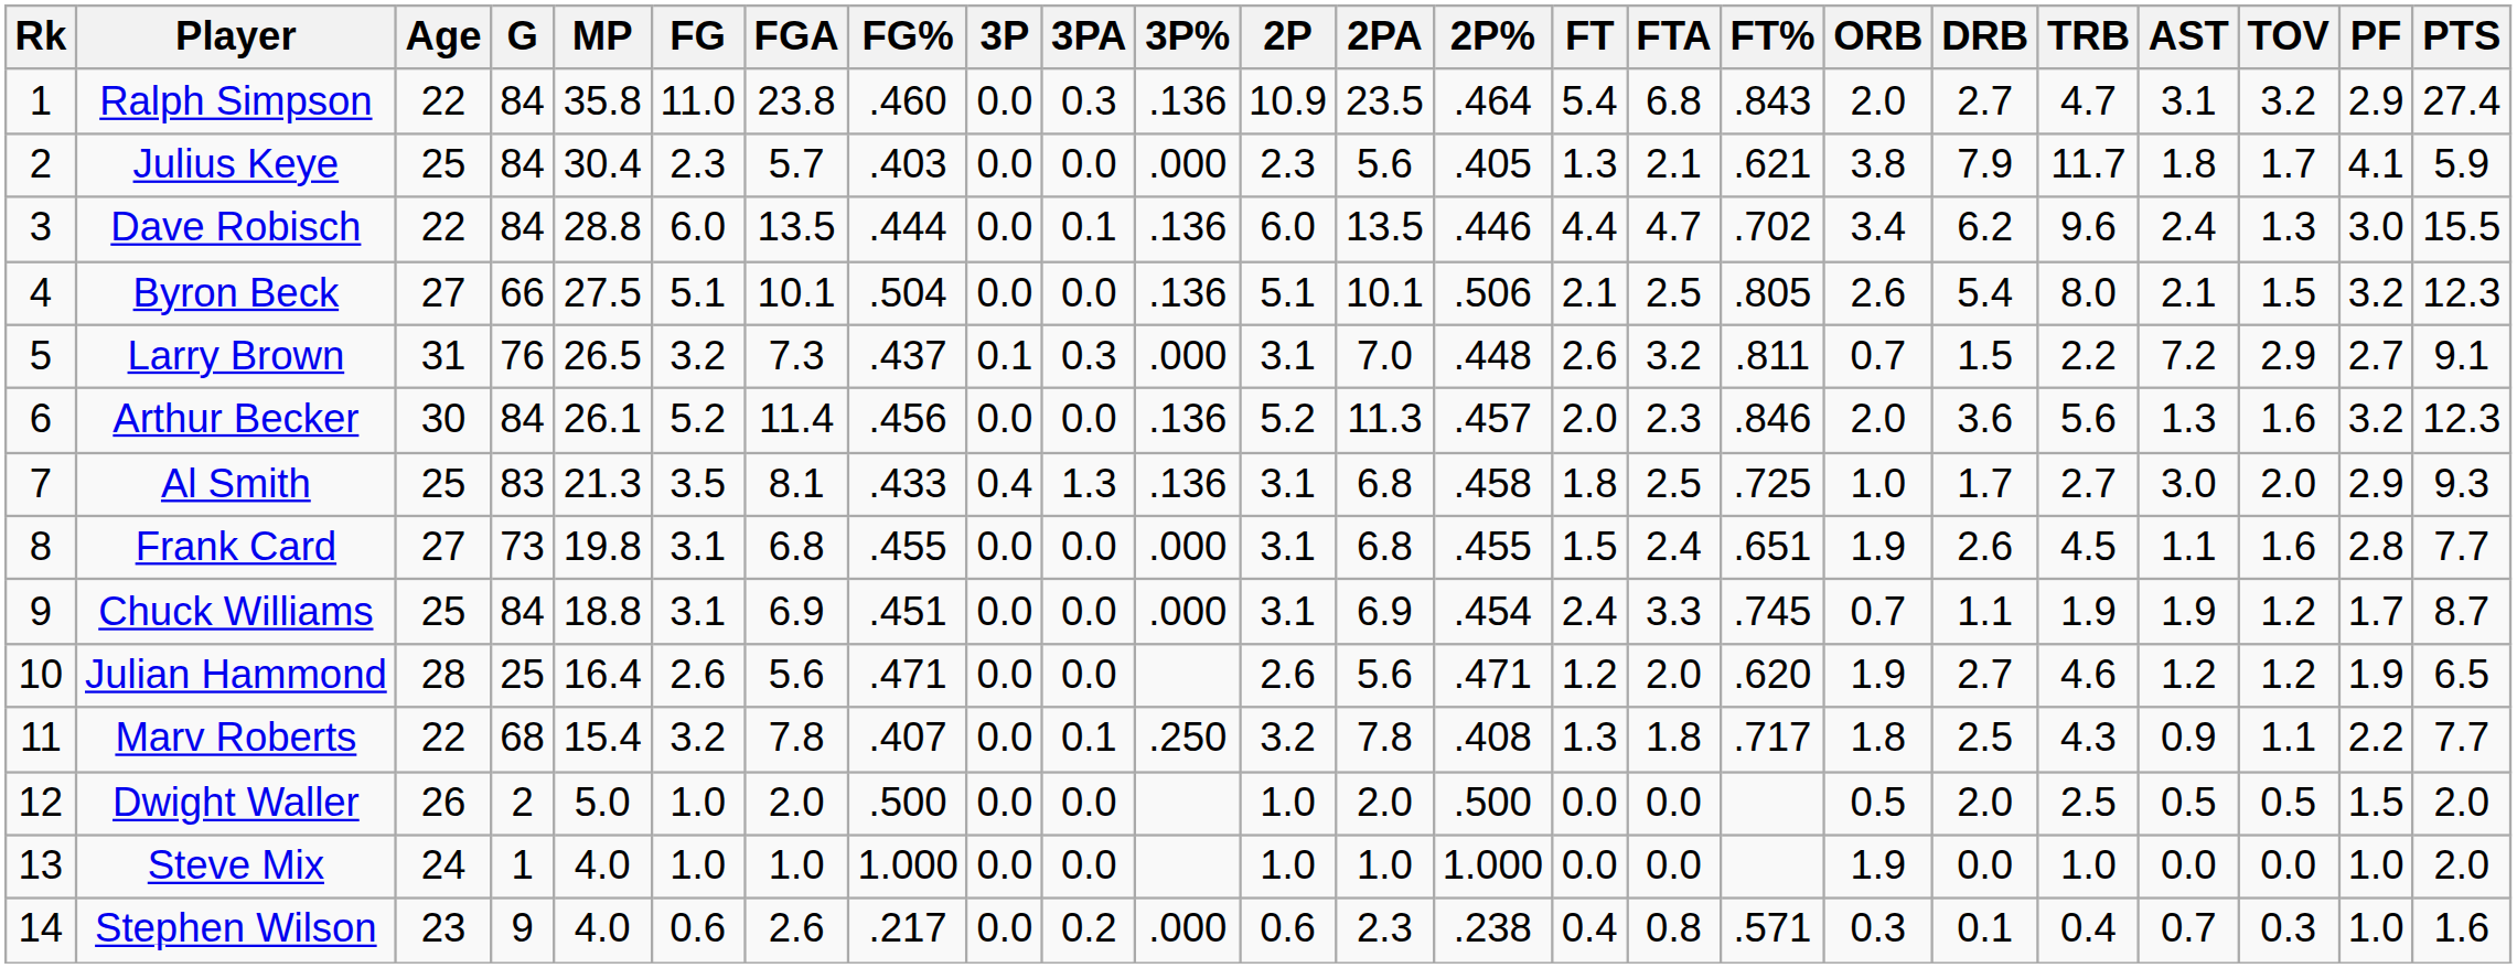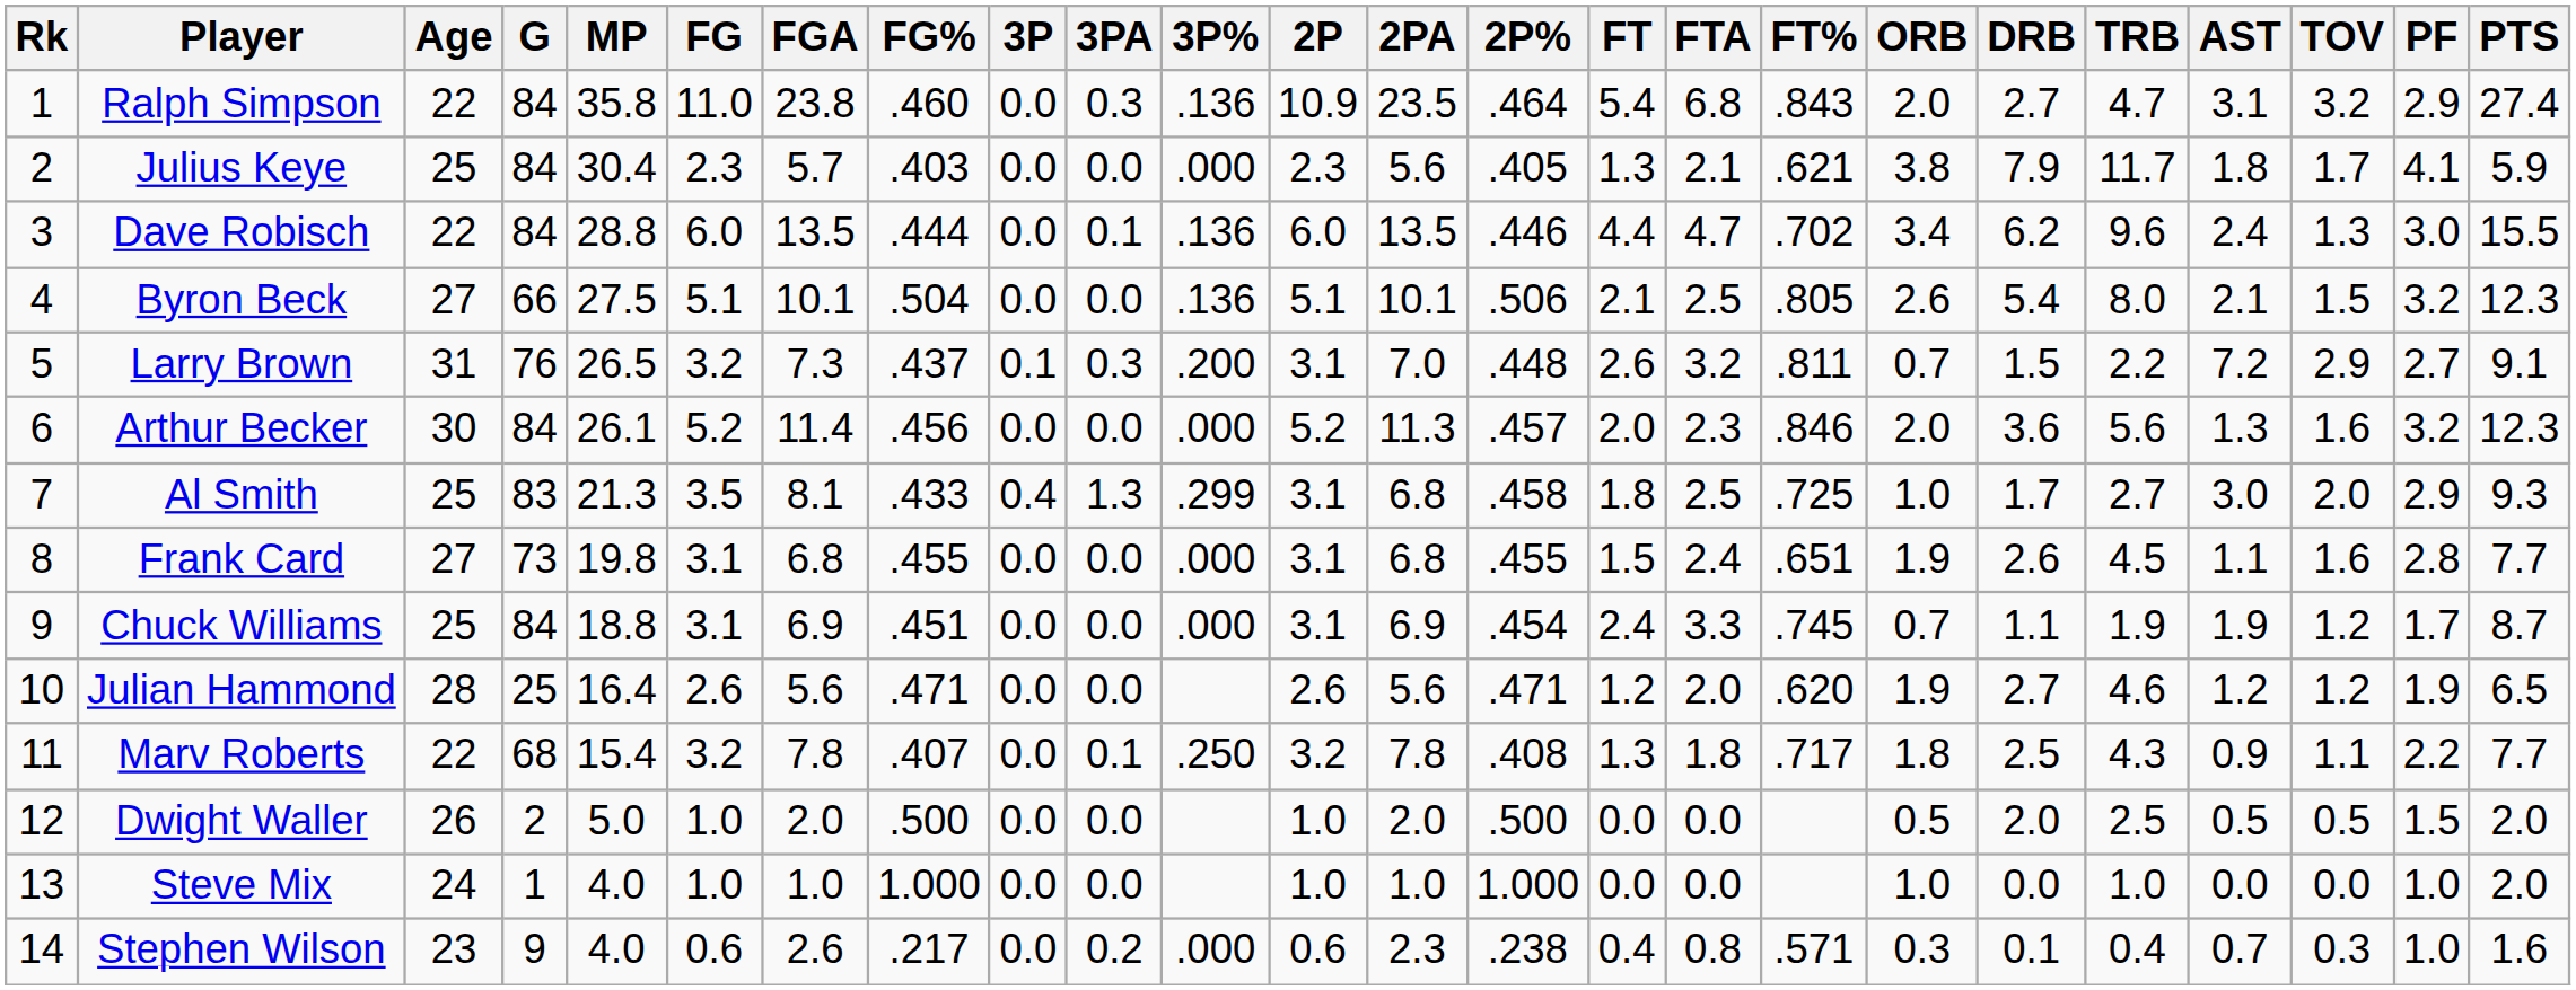 <table class="wikitable" style="text-align: center;">
 <tr>
 <th>Rk</th>
 <th>Player</th>
 <th>Age</th>
 <th>G</th>
 <th>MP</th>
 <th>FG</th>
 <th>FGA</th>
 <th>FG%</th>
 <th>3P</th>
 <th>3PA</th>
 <th>3P%</th>
 <th>2P</th>
 <th>2PA</th>
 <th>2P%</th>
 <th>FT</th>
 <th>FTA</th>
 <th>FT%</th>
 <th>ORB</th>
 <th>DRB</th>
 <th>TRB</th>
 <th>AST</th>
 <th>TOV</th>
 <th>PF</th>
 <th>PTS</th>
 </tr>
 <tr>
 <td>1</td>
 <td><a href='#'>Ralph Simpson</a></td>
 <td>22</td>
 <td>84</td>
 <td>35.8</td>
 <td>11.0</td>
 <td>23.8</td>
 <td>.460</td>
 <td>0.0</td>
 <td>0.3</td>
 <td>.136</td>
 <td>10.9</td>
 <td>23.5</td>
 <td>.464</td>
 <td>5.4</td>
 <td>6.8</td>
 <td>.843</td>
 <td>2.0</td>
 <td>2.7</td>
 <td>4.7</td>
 <td>3.1</td>
 <td>3.2</td>
 <td>2.9</td>
 <td>27.4</td>
 </tr>
 <tr>
 <td>2</td>
 <td><a href='#'>Julius Keye</a></td>
 <td>25</td>
 <td>84</td>
 <td>30.4</td>
 <td>2.3</td>
 <td>5.7</td>
 <td>.403</td>
 <td>0.0</td>
 <td>0.0</td>
 <td>.000</td>
 <td>2.3</td>
 <td>5.6</td>
 <td>.405</td>
 <td>1.3</td>
 <td>2.1</td>
 <td>.621</td>
 <td>3.8</td>
 <td>7.9</td>
 <td>11.7</td>
 <td>1.8</td>
 <td>1.7</td>
 <td>4.1</td>
 <td>5.9</td>
 </tr>
 <tr>
 <td>3</td>
 <td><a href='#'>Dave Robisch</a></td>
 <td>22</td>
 <td>84</td>
 <td>28.8</td>
 <td>6.0</td>
 <td>13.5</td>
 <td>.444</td>
 <td>0.0</td>
 <td>0.1</td>
 <td>.136</td>
 <td>6.0</td>
 <td>13.5</td>
 <td>.446</td>
 <td>4.4</td>
 <td>4.7</td>
 <td>.702</td>
 <td>3.4</td>
 <td>6.2</td>
 <td>9.6</td>
 <td>2.4</td>
 <td>1.3</td>
 <td>3.0</td>
 <td>15.5</td>
 </tr>
 <tr>
 <td>4</td>
 <td><a href='#'>Byron Beck</a></td>
 <td>27</td>
 <td>66</td>
 <td>27.5</td>
 <td>5.1</td>
 <td>10.1</td>
 <td>.504</td>
 <td>0.0</td>
 <td>0.0</td>
 <td>.136</td>
 <td>5.1</td>
 <td>10.1</td>
 <td>.506</td>
 <td>2.1</td>
 <td>2.5</td>
 <td>.805</td>
 <td>2.6</td>
 <td>5.4</td>
 <td>8.0</td>
 <td>2.1</td>
 <td>1.5</td>
 <td>3.2</td>
 <td>12.3</td>
 </tr>
 <tr>
 <td>5</td>
 <td><a href='#'>Larry Brown</a></td>
 <td>31</td>
 <td>76</td>
 <td>26.5</td>
 <td>3.2</td>
 <td>7.3</td>
 <td>.437</td>
 <td>0.1</td>
 <td>0.3</td>
-<td>.000</td>
+<td>.200</td>
 <td>3.1</td>
 <td>7.0</td>
 <td>.448</td>
 <td>2.6</td>
 <td>3.2</td>
 <td>.811</td>
 <td>0.7</td>
 <td>1.5</td>
 <td>2.2</td>
 <td>7.2</td>
 <td>2.9</td>
 <td>2.7</td>
 <td>9.1</td>
 </tr>
 <tr>
 <td>6</td>
 <td><a href='#'>Arthur Becker</a></td>
 <td>30</td>
 <td>84</td>
 <td>26.1</td>
 <td>5.2</td>
 <td>11.4</td>
 <td>.456</td>
 <td>0.0</td>
 <td>0.0</td>
-<td>.136</td>
+<td>.000</td>
 <td>5.2</td>
 <td>11.3</td>
 <td>.457</td>
 <td>2.0</td>
 <td>2.3</td>
 <td>.846</td>
 <td>2.0</td>
 <td>3.6</td>
 <td>5.6</td>
 <td>1.3</td>
 <td>1.6</td>
 <td>3.2</td>
 <td>12.3</td>
 </tr>
 <tr>
 <td>7</td>
 <td><a href='#'>Al Smith</a></td>
 <td>25</td>
 <td>83</td>
 <td>21.3</td>
 <td>3.5</td>
 <td>8.1</td>
 <td>.433</td>
 <td>0.4</td>
 <td>1.3</td>
-<td>.136</td>
+<td>.299</td>
 <td>3.1</td>
 <td>6.8</td>
 <td>.458</td>
 <td>1.8</td>
 <td>2.5</td>
 <td>.725</td>
 <td>1.0</td>
 <td>1.7</td>
 <td>2.7</td>
 <td>3.0</td>
 <td>2.0</td>
 <td>2.9</td>
 <td>9.3</td>
 </tr>
 <tr>
 <td>8</td>
 <td><a href='#'>Frank Card</a></td>
 <td>27</td>
 <td>73</td>
 <td>19.8</td>
 <td>3.1</td>
 <td>6.8</td>
 <td>.455</td>
 <td>0.0</td>
 <td>0.0</td>
 <td>.000</td>
 <td>3.1</td>
 <td>6.8</td>
 <td>.455</td>
 <td>1.5</td>
 <td>2.4</td>
 <td>.651</td>
 <td>1.9</td>
 <td>2.6</td>
 <td>4.5</td>
 <td>1.1</td>
 <td>1.6</td>
 <td>2.8</td>
 <td>7.7</td>
 </tr>
 <tr>
 <td>9</td>
 <td><a href='#'>Chuck Williams</a></td>
 <td>25</td>
 <td>84</td>
 <td>18.8</td>
 <td>3.1</td>
 <td>6.9</td>
 <td>.451</td>
 <td>0.0</td>
 <td>0.0</td>
 <td>.000</td>
 <td>3.1</td>
 <td>6.9</td>
 <td>.454</td>
 <td>2.4</td>
 <td>3.3</td>
 <td>.745</td>
 <td>0.7</td>
 <td>1.1</td>
 <td>1.9</td>
 <td>1.9</td>
 <td>1.2</td>
 <td>1.7</td>
 <td>8.7</td>
 </tr>
 <tr>
 <td>10</td>
 <td><a href='#'>Julian Hammond</a></td>
 <td>28</td>
 <td>25</td>
 <td>16.4</td>
 <td>2.6</td>
 <td>5.6</td>
 <td>.471</td>
 <td>0.0</td>
 <td>0.0</td>
 <td></td>
 <td>2.6</td>
 <td>5.6</td>
 <td>.471</td>
 <td>1.2</td>
 <td>2.0</td>
 <td>.620</td>
 <td>1.9</td>
 <td>2.7</td>
 <td>4.6</td>
 <td>1.2</td>
 <td>1.2</td>
 <td>1.9</td>
 <td>6.5</td>
 </tr>
 <tr>
 <td>11</td>
 <td><a href='#'>Marv Roberts</a></td>
 <td>22</td>
 <td>68</td>
 <td>15.4</td>
 <td>3.2</td>
 <td>7.8</td>
 <td>.407</td>
 <td>0.0</td>
 <td>0.1</td>
 <td>.250</td>
 <td>3.2</td>
 <td>7.8</td>
 <td>.408</td>
 <td>1.3</td>
 <td>1.8</td>
 <td>.717</td>
 <td>1.8</td>
 <td>2.5</td>
 <td>4.3</td>
 <td>0.9</td>
 <td>1.1</td>
 <td>2.2</td>
 <td>7.7</td>
 </tr>
 <tr>
 <td>12</td>
 <td><a href='#'>Dwight Waller</a></td>
 <td>26</td>
 <td>2</td>
 <td>5.0</td>
 <td>1.0</td>
 <td>2.0</td>
 <td>.500</td>
 <td>0.0</td>
 <td>0.0</td>
 <td></td>
 <td>1.0</td>
 <td>2.0</td>
 <td>.500</td>
 <td>0.0</td>
 <td>0.0</td>
 <td></td>
 <td>0.5</td>
 <td>2.0</td>
 <td>2.5</td>
 <td>0.5</td>
 <td>0.5</td>
 <td>1.5</td>
 <td>2.0</td>
 </tr>
 <tr>
 <td>13</td>
 <td><a href='#'>Steve Mix</a></td>
 <td>24</td>
 <td>1</td>
 <td>4.0</td>
 <td>1.0</td>
 <td>1.0</td>
 <td>1.000</td>
 <td>0.0</td>
 <td>0.0</td>
 <td></td>
 <td>1.0</td>
 <td>1.0</td>
 <td>1.000</td>
 <td>0.0</td>
 <td>0.0</td>
 <td></td>
-<td>1.9</td>
+<td>1.0</td>
 <td>0.0</td>
 <td>1.0</td>
 <td>0.0</td>
 <td>0.0</td>
 <td>1.0</td>
 <td>2.0</td>
 </tr>
 <tr>
 <td>14</td>
 <td><a href='#'>Stephen Wilson</a></td>
 <td>23</td>
 <td>9</td>
 <td>4.0</td>
 <td>0.6</td>
 <td>2.6</td>
 <td>.217</td>
 <td>0.0</td>
 <td>0.2</td>
 <td>.000</td>
 <td>0.6</td>
 <td>2.3</td>
 <td>.238</td>
 <td>0.4</td>
 <td>0.8</td>
 <td>.571</td>
 <td>0.3</td>
 <td>0.1</td>
 <td>0.4</td>
 <td>0.7</td>
 <td>0.3</td>
 <td>1.0</td>
 <td>1.6</td>
 </tr>
 <tr>
 </tr>
 </table>
